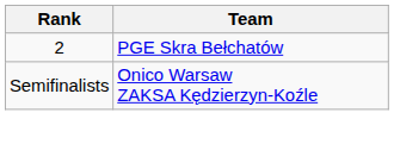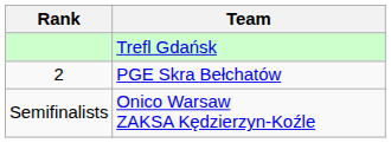 <table class="wikitable" style="text-align: center;">
 <tr>
 <th width=40>Rank</th>
 <th width=240>Team</th>
+</tr>
+<tr bgcolor=#CCFFCC>
+<td></td>
+<td align=left><a href='#'>Trefl Gdańsk</a></td>
 </tr>
 <tr>
 <td>2</td>
 <td align=left><a href='#'>PGE Skra Bełchatów</a></td>
 </tr>
 <tr>
 <td>Semifinalists</td>
 <td align=left><a href='#'>Onico Warsaw</a><br> <a href='#'>ZAKSA Kędzierzyn-Koźle</a></td>
 </tr>
 </table>
